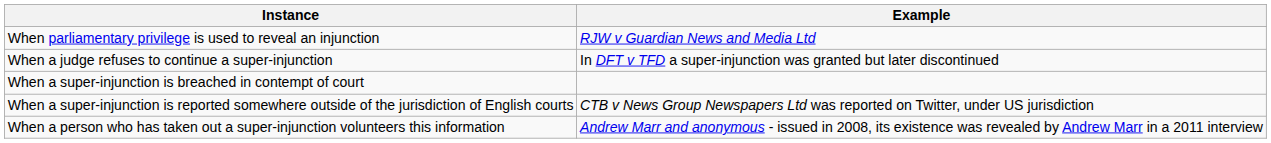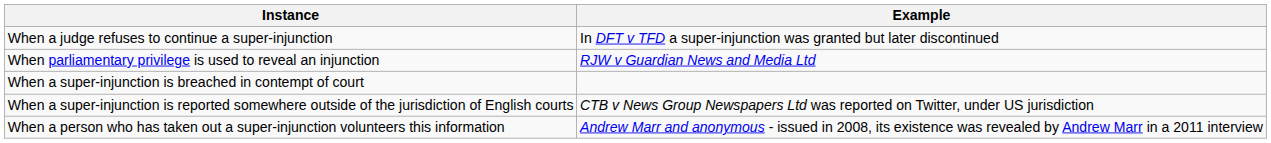 <table class="wikitable">
 <tr>
 <th>Instance</th>
 <th>Example</th>
 </tr>
 <tr>
+<td>When a judge refuses to continue a super-injunction</td>
+<td>In <em><a href='#'>DFT v TFD</a></em> a super-injunction was granted but later discontinued</td>
+</tr>
+<tr>
 <td>When <a href='#'>parliamentary privilege</a> is used to reveal an injunction</td>
 <td><em><a href='#'>RJW v Guardian News and Media Ltd</a></em></td>
-</tr>
-<tr>
-<td>When a judge refuses to continue a super-injunction</td>
-<td>In <em><a href='#'>DFT v TFD</a></em> a super-injunction was granted but later discontinued</td>
 </tr>
 <tr>
 <td>When a super-injunction is breached in contempt of court</td>
 <td></td>
 </tr>
 <tr>
 <td>When a super-injunction is reported somewhere outside of the jurisdiction of English courts</td>
 <td><em>CTB v News Group Newspapers Ltd</em> was reported on Twitter, under US jurisdiction</td>
 </tr>
 <tr>
 <td>When a person who has taken out a super-injunction volunteers this information</td>
 <td><em><a href='#'>Andrew Marr and anonymous</a></em> - issued in 2008, its existence was revealed by <a href='#'>Andrew Marr</a> in a 2011 interview</td>
 </tr>
 </table>
